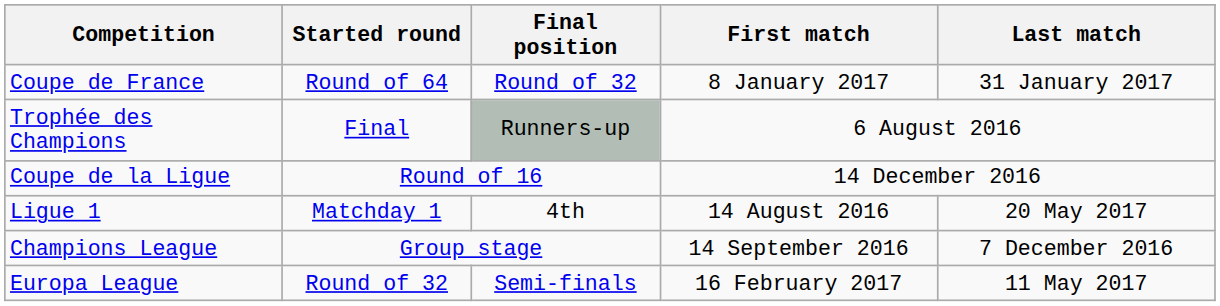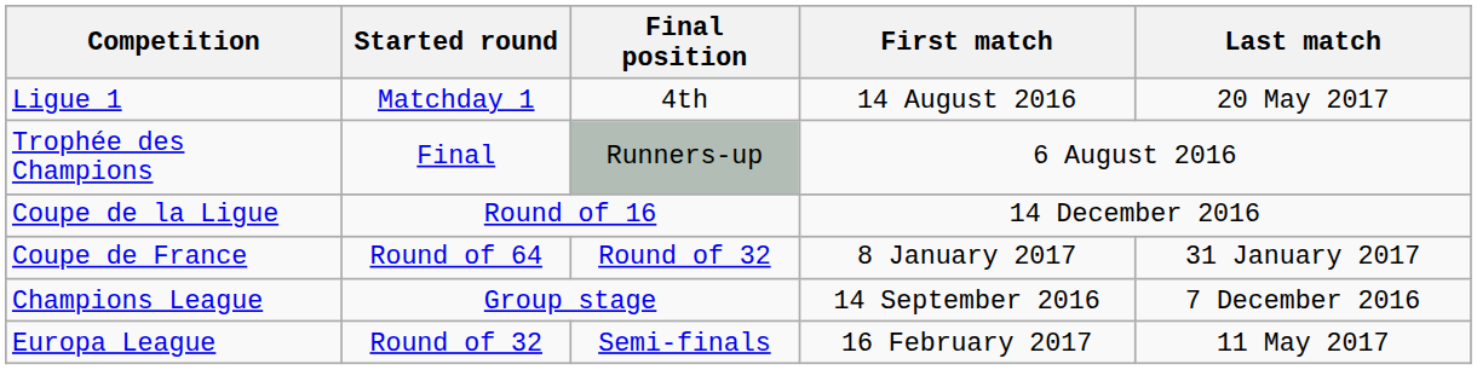 <table class="wikitable" style="text-align:center; width:730px;">
 <tr>
 <th style="text-align:center; width:150px;">Competition</th>
 <th style="text-align:center; width:100px;">Started round</th>
 <th style="text-align:center; width:100px;">Final <br> position</th>
 <th style="text-align:center; width:150px;">First match</th>
 <th style="text-align:center; width:150px;">Last match</th>
 </tr>
 <tr>
-<td style="text-align:left;"><a href='#'>Coupe de France</a></td>
-<td><a href='#'>Round of 64</a></td>
-<td><a href='#'>Round of 32</a></td>
-<td>8 January 2017</td>
-<td>31 January 2017</td>
+<td style="text-align:left;"><a href='#'>Ligue 1</a></td>
+<td><a href='#'>Matchday 1</a></td>
+<td>4th</td>
+<td>14 August 2016</td>
+<td>20 May 2017</td>
 </tr>
 <tr>
 <td style="text-align:left;"><a href='#'>Trophée des Champions</a></td>
 <td><a href='#'>Final</a></td>
 <td style=background:#B2BEB5;>Runners-up</td>
 <td colspan=2>6 August 2016</td>
 </tr>
 <tr>
 <td style="text-align:left;"><a href='#'>Coupe de la Ligue</a></td>
 <td colspan=2><a href='#'>Round of 16</a></td>
 <td colspan=2>14 December 2016</td>
 </tr>
 <tr>
-<td style="text-align:left;"><a href='#'>Ligue 1</a></td>
-<td><a href='#'>Matchday 1</a></td>
-<td>4th</td>
-<td>14 August 2016</td>
-<td>20 May 2017</td>
+<td style="text-align:left;"><a href='#'>Coupe de France</a></td>
+<td><a href='#'>Round of 64</a></td>
+<td><a href='#'>Round of 32</a></td>
+<td>8 January 2017</td>
+<td>31 January 2017</td>
 </tr>
 <tr>
 <td style="text-align:left;"><a href='#'>Champions League</a></td>
 <td colspan=2><a href='#'>Group stage</a></td>
 <td>14 September 2016</td>
 <td>7 December 2016</td>
 </tr>
 <tr>
 <td style="text-align:left;"><a href='#'>Europa League</a></td>
 <td><a href='#'>Round of 32</a></td>
 <td><a href='#'>Semi-finals</a></td>
 <td>16 February 2017</td>
 <td>11 May 2017</td>
 </tr>
 </table>
